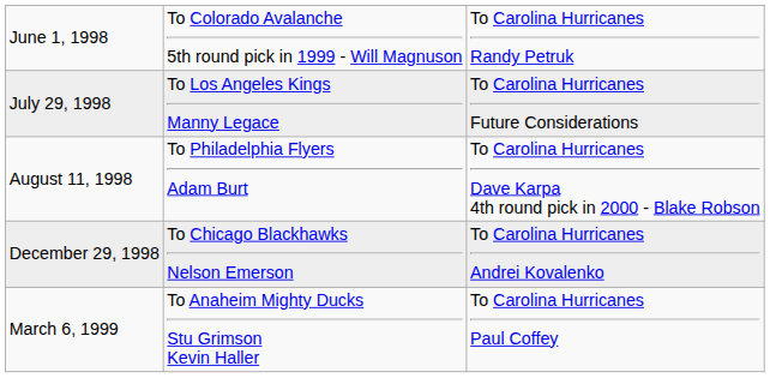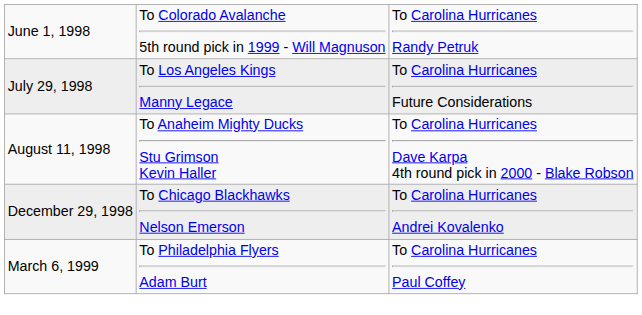 <table class="wikitable">
 <tr>
 <td>June 1, 1998</td>
 <td valign="top">To <a href='#'>Colorado Avalanche</a><hr>5th round pick in <a href='#'>1999</a> - <a href='#'>Will Magnuson</a></td>
 <td valign="top">To <a href='#'>Carolina Hurricanes</a><hr><a href='#'>Randy Petruk</a></td>
 </tr>
 <tr style="background:#eee;">
 <td>July 29, 1998</td>
 <td valign="top">To <a href='#'>Los Angeles Kings</a><hr><a href='#'>Manny Legace</a></td>
 <td valign="top">To <a href='#'>Carolina Hurricanes</a><hr>Future Considerations</td>
 </tr>
 <tr>
 <td>August 11, 1998</td>
-<td valign="top">To <a href='#'>Philadelphia Flyers</a><hr><a href='#'>Adam Burt</a></td>
+<td valign="top">To <a href='#'>Anaheim Mighty Ducks</a><hr><a href='#'>Stu Grimson</a> <br> <a href='#'>Kevin Haller</a></td>
 <td valign="top">To <a href='#'>Carolina Hurricanes</a><hr><a href='#'>Dave Karpa</a> <br> 4th round pick in <a href='#'>2000</a> - <a href='#'>Blake Robson</a></td>
 </tr>
 <tr style="background:#eee;">
 <td>December 29, 1998</td>
 <td valign="top">To <a href='#'>Chicago Blackhawks</a><hr><a href='#'>Nelson Emerson</a></td>
 <td valign="top">To <a href='#'>Carolina Hurricanes</a><hr><a href='#'>Andrei Kovalenko</a></td>
 </tr>
 <tr>
 <td>March 6, 1999</td>
-<td valign="top">To <a href='#'>Anaheim Mighty Ducks</a><hr><a href='#'>Stu Grimson</a> <br> <a href='#'>Kevin Haller</a></td>
+<td valign="top">To <a href='#'>Philadelphia Flyers</a><hr><a href='#'>Adam Burt</a></td>
 <td valign="top">To <a href='#'>Carolina Hurricanes</a><hr><a href='#'>Paul Coffey</a></td>
 </tr>
 </table>
